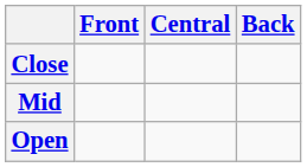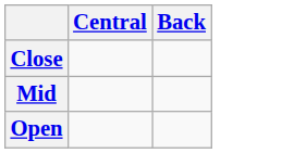 <table class="wikitable">
 <tr align=center1>
 <th></th>
-<th><a href='#'>Front</a></th>
 <th><a href='#'>Central</a></th>
 <th><a href='#'>Back</a></th>
 </tr>
 <tr align=center>
 <th><a href='#'>Close</a></th>
 <td align="center"></td>
 <td align="center"></td>
-<td align="center"></td>
 </tr>
 <tr align=center>
 <th><a href='#'>Mid</a></th>
-<td align="center"></td>
 <td align="center"> </td>
 <td align="center"></td>
 </tr>
 <tr align=center>
 <th><a href='#'>Open</a></th>
-<td></td>
 <td align="center"></td>
 <td></td>
 </tr>
 </table>
